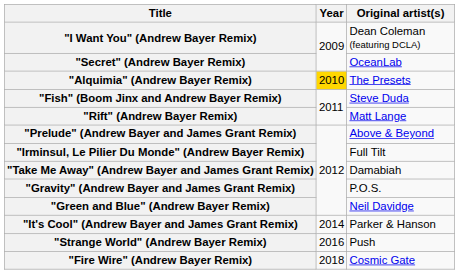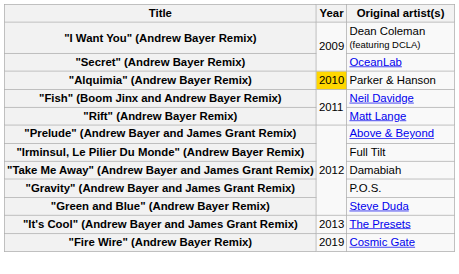 <table class="wikitable plainrowheaders">
 <tr>
 <th style="width:27em;">Title</th>
 <th style="width:2em;">Year</th>
 <th style="width:9em;">Original artist(s)</th>
 </tr>
 <tr>
 <th scope="row">"I Want You" (Andrew Bayer Remix)</th>
 <td rowspan="2">2009</td>
 <td>Dean Coleman <br><small>(featuring DCLA)</small></td>
 </tr>
 <tr>
 <th scope="row">"Secret" (Andrew Bayer Remix)</th>
 <td><a href='#'>OceanLab</a></td>
 </tr>
 <tr>
 <th scope="row">"Alquimia" (Andrew Bayer Remix)</th>
 <td style="background: gold;">2010</td>
-<td><a href='#'>The Presets</a></td>
+<td>Parker & Hanson</td>
 </tr>
 <tr>
 <th scope="row">"Fish" (Boom Jinx and Andrew Bayer Remix)</th>
 <td rowspan="2">2011</td>
-<td><a href='#'>Steve Duda</a></td>
+<td><a href='#'>Neil Davidge</a></td>
 </tr>
 <tr>
 <th scope="row">"Rift" (Andrew Bayer Remix)</th>
 <td><a href='#'>Matt Lange</a></td>
 </tr>
 <tr>
 <th scope="row">"Prelude" (Andrew Bayer and James Grant Remix)</th>
 <td rowspan="5">2012</td>
 <td><a href='#'>Above & Beyond</a></td>
 </tr>
 <tr>
 <th scope="row">"Irminsul, Le Pilier Du Monde" (Andrew Bayer Remix)</th>
 <td>Full Tilt</td>
 </tr>
 <tr>
 <th scope="row">"Take Me Away" (Andrew Bayer and James Grant Remix)</th>
 <td>Damabiah</td>
 </tr>
 <tr>
 <th scope="row">"Gravity" (Andrew Bayer and James Grant Remix)</th>
 <td>P.O.S.</td>
 </tr>
 <tr>
 <th scope="row">"Green and Blue" (Andrew Bayer Remix)</th>
-<td><a href='#'>Neil Davidge</a></td>
+<td><a href='#'>Steve Duda</a></td>
 </tr>
 <tr>
 <th scope="row">"It's Cool" (Andrew Bayer and James Grant Remix)</th>
-<td>2014</td>
-<td>Parker & Hanson</td>
-</tr>
-<tr>
-<th scope="row">"Strange World" (Andrew Bayer Remix)</th>
-<td>2016</td>
-<td>Push</td>
+<td>2013</td>
+<td><a href='#'>The Presets</a></td>
 </tr>
 <tr>
 <th scope="row">"Fire Wire" (Andrew Bayer Remix)</th>
-<td>2018</td>
+<td>2019</td>
 <td><a href='#'>Cosmic Gate</a></td>
 </tr>
 </table>
